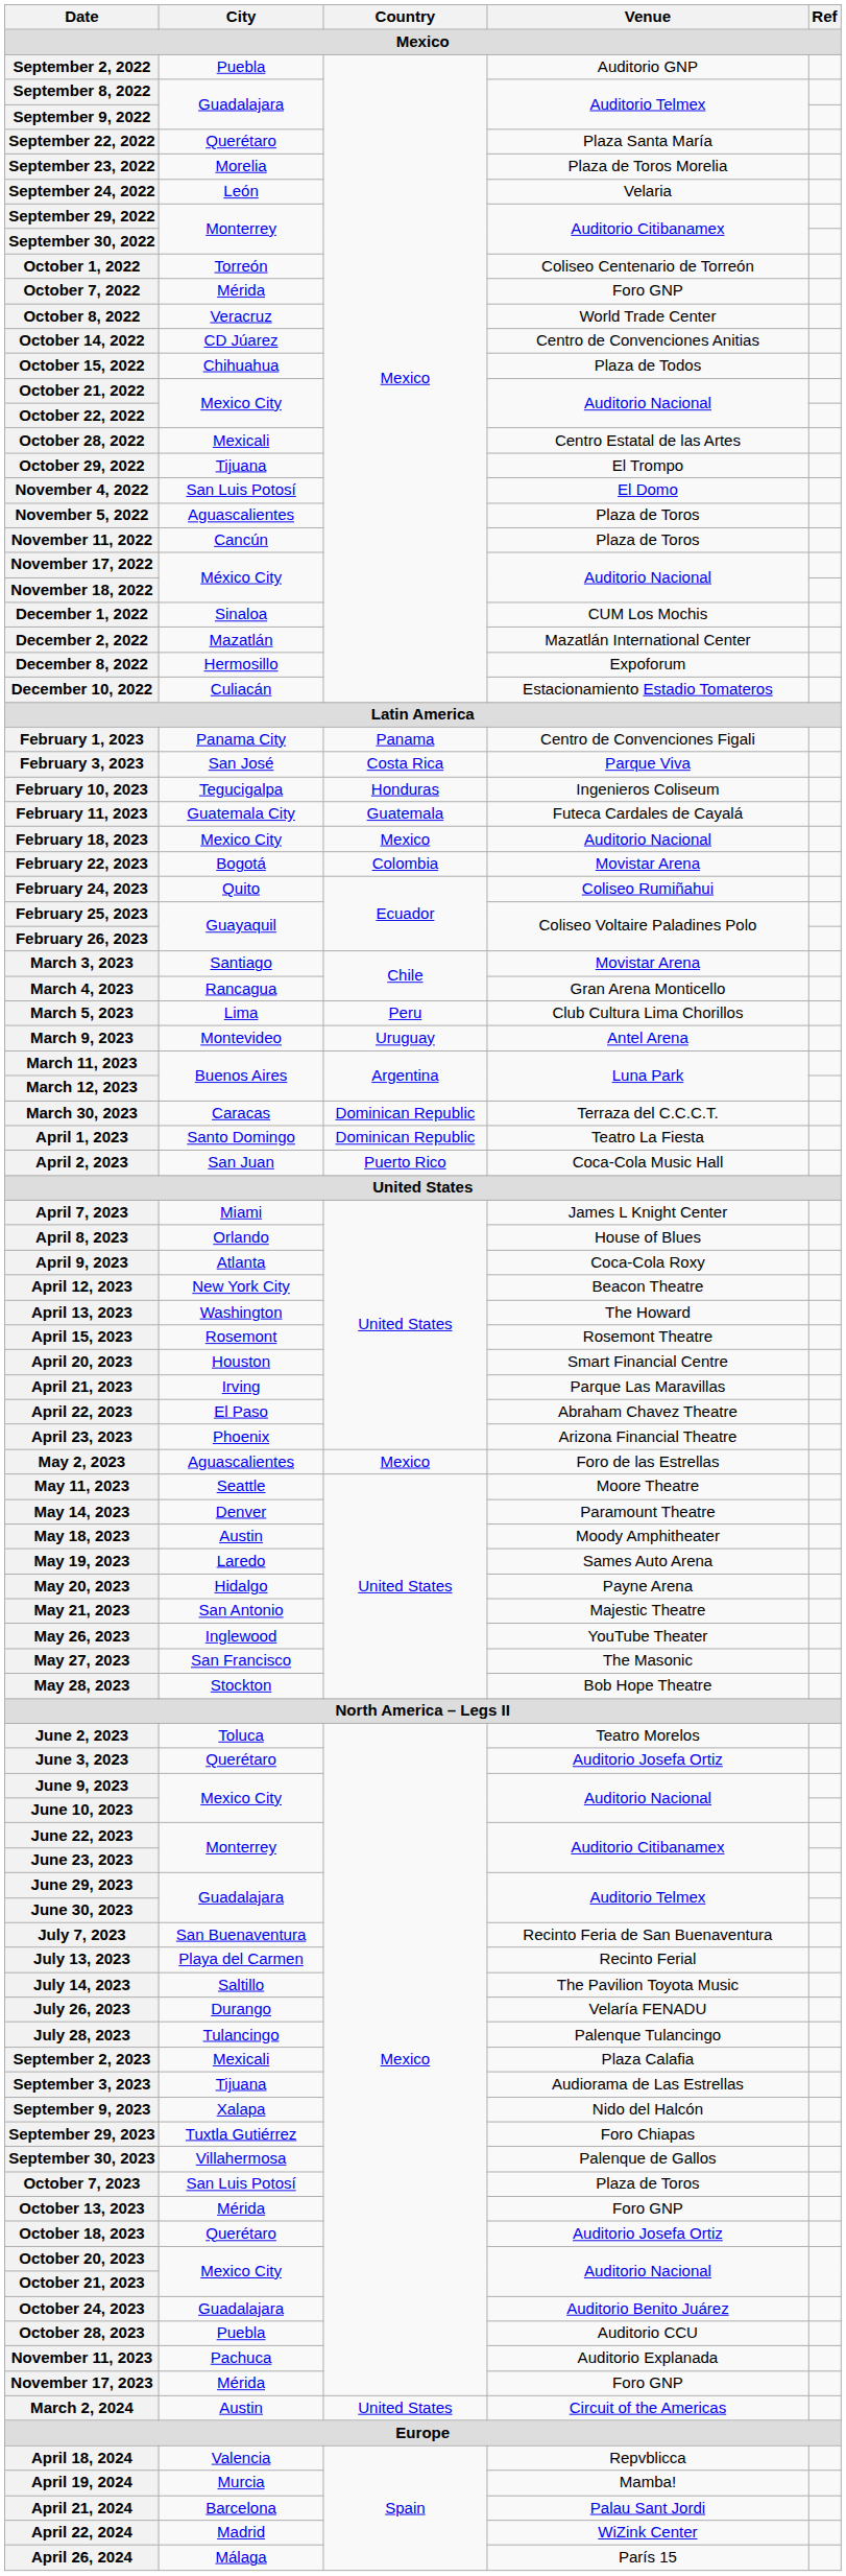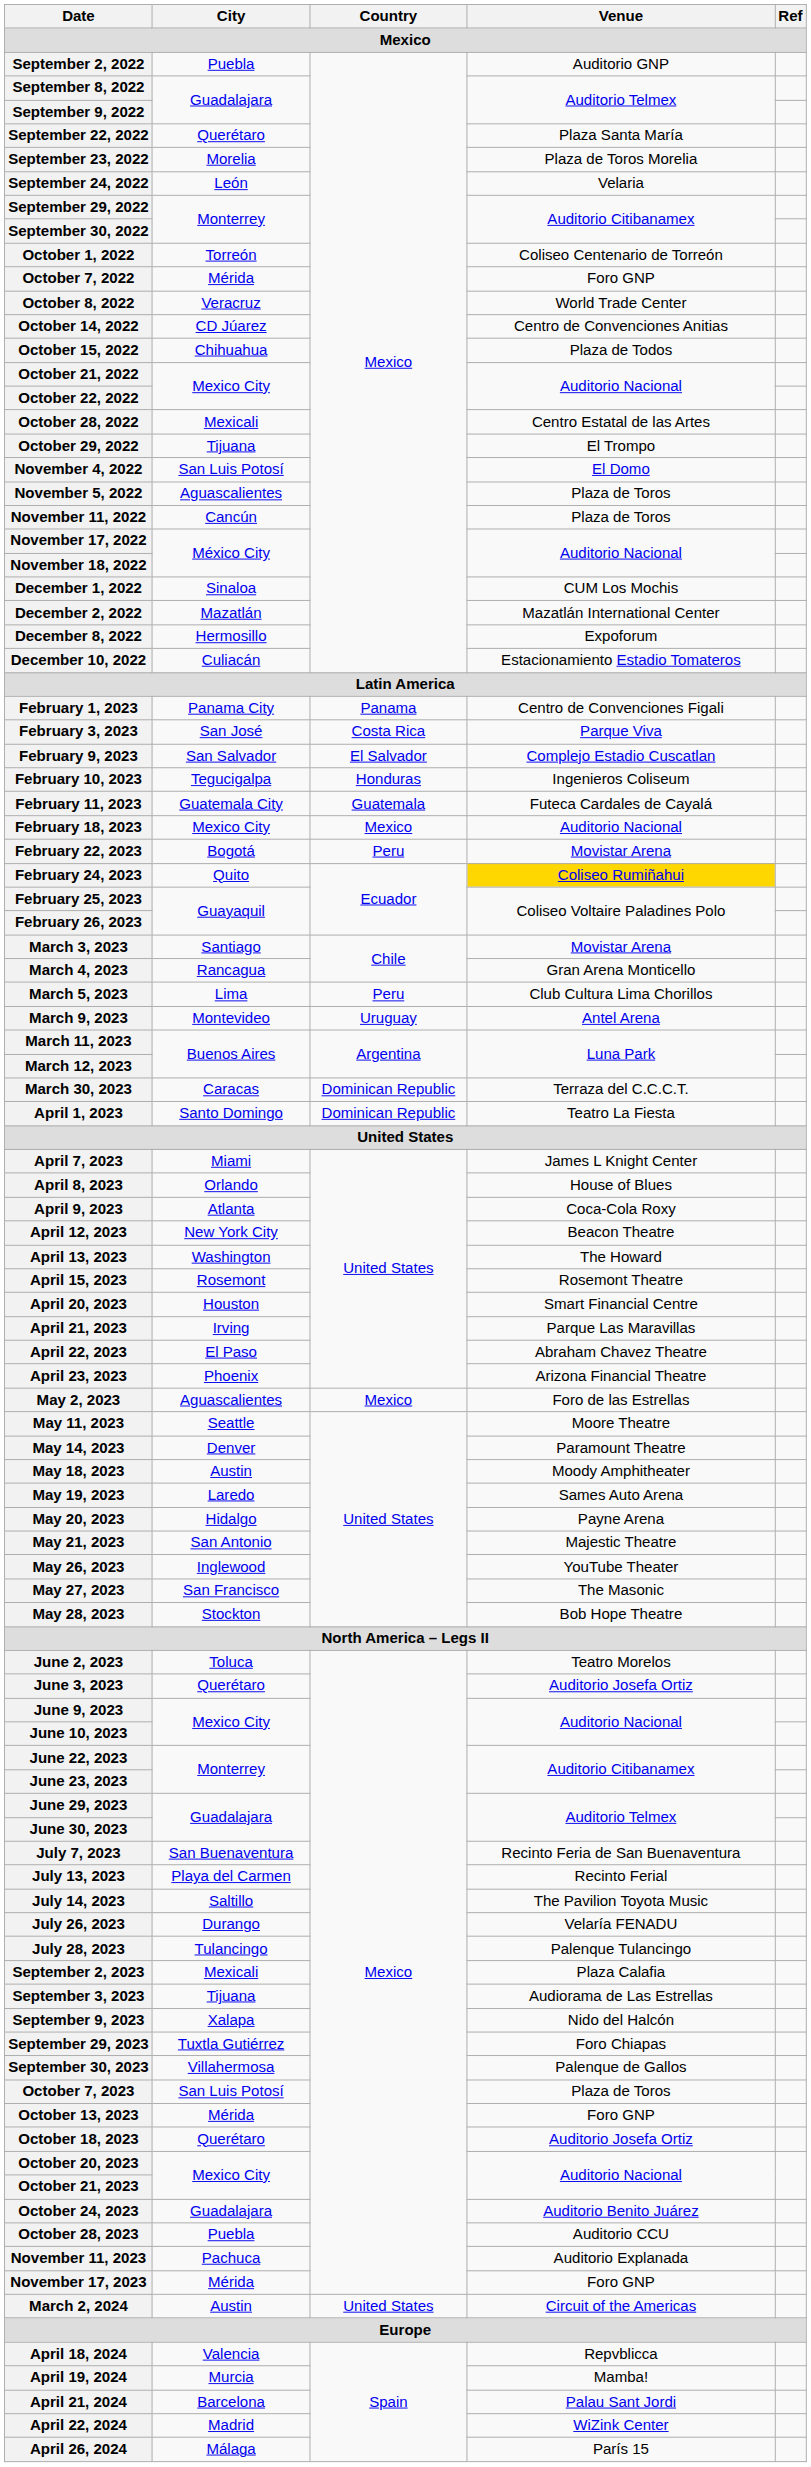 <table class="wikitable plainrowheaders" style="text-align:center;">
 <tr>
 <th width="150">Date</th>
 <th width="160">City</th>
 <th width="160">Country</th>
 <th width="320">Venue</th>
 <th>Ref</th>
 </tr>
 <tr bgcolor="#D8BFD8" style="background:#ddd;">
 <td colspan="5"><strong>Mexico</strong></td>
 </tr>
 <tr>
 <th scope="row" style="text-align:center;">September 2, 2022</th>
 <td><a href='#'>Puebla</a></td>
 <td rowspan="26"><a href='#'>Mexico</a></td>
 <td>Auditorio GNP</td>
 <td></td>
 </tr>
 <tr>
 <th scope="row" style="text-align:center;">September 8, 2022</th>
 <td rowspan="2"><a href='#'>Guadalajara</a></td>
 <td rowspan="2"><a href='#'>Auditorio Telmex</a></td>
 <td></td>
 </tr>
 <tr>
 <th scope="row" style="text-align:center;">September 9, 2022</th>
 <td></td>
 </tr>
 <tr>
 <th scope="row" style="text-align:center;">September 22, 2022</th>
 <td><a href='#'>Querétaro</a></td>
 <td>Plaza Santa María</td>
 <td></td>
 </tr>
 <tr>
 <th scope="row" style="text-align:center;">September 23, 2022</th>
 <td><a href='#'>Morelia</a></td>
 <td>Plaza de Toros Morelia</td>
 <td></td>
 </tr>
 <tr>
 <th scope="row" style="text-align:center;">September 24, 2022</th>
 <td><a href='#'>León</a></td>
 <td>Velaria</td>
 <td></td>
 </tr>
 <tr>
 <th scope="row" style="text-align:center;">September 29, 2022</th>
 <td rowspan="2"><a href='#'>Monterrey</a></td>
 <td rowspan="2"><a href='#'>Auditorio Citibanamex</a></td>
 <td></td>
 </tr>
 <tr>
 <th scope="row" style="text-align:center;">September 30, 2022</th>
 <td></td>
 </tr>
 <tr>
 <th scope="row" style="text-align:center;">October 1, 2022</th>
 <td><a href='#'>Torreón</a></td>
 <td>Coliseo Centenario de Torreón</td>
 <td></td>
 </tr>
 <tr>
 <th scope="row" style="text-align:center;">October 7, 2022</th>
 <td><a href='#'>Mérida</a></td>
 <td>Foro GNP</td>
 <td></td>
 </tr>
 <tr>
 <th scope="row" style="text-align:center;">October 8, 2022</th>
 <td><a href='#'>Veracruz</a></td>
 <td>World Trade Center</td>
 <td></td>
 </tr>
 <tr>
 <th scope="row" style="text-align:center;">October 14, 2022</th>
 <td><a href='#'>CD Júarez</a></td>
 <td>Centro de Convenciones Anitias</td>
 <td></td>
 </tr>
 <tr>
 <th scope="row" style="text-align:center;">October 15, 2022</th>
 <td><a href='#'>Chihuahua</a></td>
 <td>Plaza de Todos</td>
 <td></td>
 </tr>
 <tr>
 <th scope="row" style="text-align:center;">October 21, 2022</th>
 <td rowspan="2"><a href='#'>Mexico City</a></td>
 <td rowspan="2"><a href='#'>Auditorio Nacional</a></td>
 <td></td>
 </tr>
 <tr>
 <th scope="row" style="text-align:center;">October 22, 2022</th>
 <td></td>
 </tr>
 <tr>
 <th scope="row" style="text-align:center;">October 28, 2022</th>
 <td><a href='#'>Mexicali</a></td>
 <td>Centro Estatal de las Artes</td>
 <td></td>
 </tr>
 <tr>
 <th scope="row" style="text-align:center;">October 29, 2022</th>
 <td><a href='#'>Tijuana</a></td>
 <td>El Trompo</td>
 <td></td>
 </tr>
 <tr>
 <th scope="row" style="text-align:center;">November 4, 2022</th>
 <td><a href='#'>San Luis Potosí</a></td>
 <td><a href='#'>El Domo</a></td>
 <td></td>
 </tr>
 <tr>
 <th scope="row" style="text-align:center;">November 5, 2022</th>
 <td><a href='#'>Aguascalientes</a></td>
 <td>Plaza de Toros</td>
 <td></td>
 </tr>
 <tr>
 <th scope="row" style="text-align:center;">November 11, 2022</th>
 <td><a href='#'>Cancún</a></td>
 <td>Plaza de Toros</td>
 <td></td>
 </tr>
 <tr>
 <th scope="row" style="text-align:center;">November 17, 2022</th>
 <td rowspan="2"><a href='#'>México City</a></td>
 <td rowspan="2"><a href='#'>Auditorio Nacional</a></td>
 <td></td>
 </tr>
 <tr>
 <th scope="row" style="text-align:center;">November 18, 2022</th>
 <td></td>
 </tr>
 <tr>
 <th scope="row" style="text-align:center;">December 1, 2022</th>
 <td><a href='#'>Sinaloa</a></td>
 <td>CUM Los Mochis</td>
 <td></td>
 </tr>
 <tr>
 <th scope="row" style="text-align:center;">December 2, 2022</th>
 <td><a href='#'>Mazatlán</a></td>
 <td>Mazatlán International Center</td>
 <td></td>
 </tr>
 <tr>
 <th scope="row" style="text-align:center;">December 8, 2022</th>
 <td><a href='#'>Hermosillo</a></td>
 <td>Expoforum</td>
 <td></td>
 </tr>
 <tr>
 <th scope="row" style="text-align:center;">December 10, 2022</th>
 <td><a href='#'>Culiacán</a></td>
 <td>Estacionamiento <a href='#'>Estadio Tomateros</a></td>
 <td></td>
 </tr>
 <tr bgcolor="#D8BFD8" style="background:#ddd;">
 <td colspan="5"><strong>Latin America</strong></td>
 </tr>
 <tr>
 <th scope="row" style="text-align:center;">February 1, 2023</th>
 <td><a href='#'>Panama City</a></td>
 <td><a href='#'>Panama</a></td>
 <td>Centro de Convenciones Figali</td>
 <td></td>
 </tr>
 <tr>
 <th scope="row" style="text-align:center;">February 3, 2023</th>
 <td><a href='#'>San José</a></td>
 <td><a href='#'>Costa Rica</a></td>
 <td><a href='#'>Parque Viva</a></td>
 <td></td>
 </tr>
 <tr>
+<th scope="row" style="text-align:center;">February 9, 2023</th>
+<td><a href='#'>San Salvador</a></td>
+<td><a href='#'>El Salvador</a></td>
+<td><a href='#'>Complejo Estadio Cuscatlan</a></td>
+<td></td>
+</tr>
+<tr>
 <th scope="row" style="text-align:center;">February 10, 2023</th>
 <td><a href='#'>Tegucigalpa</a></td>
 <td><a href='#'>Honduras</a></td>
 <td>Ingenieros Coliseum</td>
 <td></td>
 </tr>
 <tr>
 <th scope="row" style="text-align:center;">February 11, 2023</th>
 <td><a href='#'>Guatemala City</a></td>
 <td><a href='#'>Guatemala</a></td>
 <td>Futeca Cardales de Cayalá</td>
 <td></td>
 </tr>
 <tr>
 <th scope="row" style="text-align:center;">February 18, 2023</th>
 <td><a href='#'>Mexico City</a></td>
 <td><a href='#'>Mexico</a></td>
 <td><a href='#'>Auditorio Nacional</a></td>
 <td></td>
 </tr>
 <tr>
 <th scope="row" style="text-align:center;">February 22, 2023</th>
 <td><a href='#'>Bogotá</a></td>
-<td><a href='#'>Colombia</a></td>
+<td><a href='#'>Peru</a></td>
 <td><a href='#'>Movistar Arena</a></td>
 <td></td>
 </tr>
 <tr>
 <th scope="row" style="text-align:center;">February 24, 2023</th>
 <td><a href='#'>Quito</a></td>
 <td rowspan="3"><a href='#'>Ecuador</a></td>
-<td><a href='#'>Coliseo Rumiñahui</a></td>
+<td style="background: gold;"><a href='#'>Coliseo Rumiñahui</a></td>
 <td></td>
 </tr>
 <tr>
 <th scope="row" style="text-align:center;">February 25, 2023</th>
 <td rowspan="2"><a href='#'>Guayaquil</a></td>
 <td rowspan="2">Coliseo Voltaire Paladines Polo</td>
 <td></td>
 </tr>
 <tr>
 <th scope="row" style="text-align:center;">February 26, 2023</th>
 <td></td>
 </tr>
 <tr>
 <th scope="row" style="text-align:center;">March 3, 2023</th>
 <td><a href='#'>Santiago</a></td>
 <td rowspan="2"><a href='#'>Chile</a></td>
 <td><a href='#'>Movistar Arena</a></td>
 <td></td>
 </tr>
 <tr>
 <th scope="row" style="text-align:center;">March 4, 2023</th>
 <td><a href='#'>Rancagua</a></td>
 <td>Gran Arena Monticello</td>
 <td></td>
 </tr>
 <tr>
 <th scope="row" style="text-align:center;">March 5, 2023</th>
 <td><a href='#'>Lima</a></td>
 <td><a href='#'>Peru</a></td>
 <td>Club Cultura Lima Chorillos</td>
 <td></td>
 </tr>
 <tr>
 <th scope="row" style="text-align:center;">March 9, 2023</th>
 <td><a href='#'>Montevideo</a></td>
 <td><a href='#'>Uruguay</a></td>
 <td><a href='#'>Antel Arena</a></td>
 <td></td>
 </tr>
 <tr>
 <th scope="row" style="text-align:center;">March 11, 2023</th>
 <td rowspan="2"><a href='#'>Buenos Aires</a></td>
 <td rowspan="2"><a href='#'>Argentina</a></td>
 <td rowspan="2"><a href='#'>Luna Park</a></td>
 <td></td>
 </tr>
 <tr>
 <th scope="row" style="text-align:center;">March 12, 2023</th>
 <td></td>
 </tr>
 <tr>
 <th scope="row" style="text-align:center;">March 30, 2023</th>
 <td><a href='#'>Caracas</a></td>
 <td><a href='#'>Dominican Republic</a></td>
 <td>Terraza del C.C.C.T.</td>
 <td></td>
 </tr>
 <tr>
 <th scope="row" style="text-align:center;">April 1, 2023</th>
 <td><a href='#'>Santo Domingo</a></td>
 <td><a href='#'>Dominican Republic</a></td>
 <td>Teatro La Fiesta</td>
-<td></td>
-</tr>
-<tr>
-<th scope="row" style="text-align:center;">April 2, 2023</th>
-<td><a href='#'>San Juan</a></td>
-<td><a href='#'>Puerto Rico</a></td>
-<td>Coca-Cola Music Hall</td>
 <td></td>
 </tr>
 <tr bgcolor="#D8BFD8" style="background:#ddd;">
 <td colspan="5"><strong>United States</strong></td>
 </tr>
 <tr>
 <th scope="row" style="text-align:center;">April 7, 2023</th>
 <td><a href='#'>Miami</a></td>
 <td rowspan="10"><a href='#'>United States</a></td>
 <td>James L Knight Center</td>
 <td></td>
 </tr>
 <tr>
 <th scope="row" style="text-align:center;">April 8, 2023</th>
 <td><a href='#'>Orlando</a></td>
 <td>House of Blues</td>
 <td></td>
 </tr>
 <tr>
 <th scope="row" style="text-align:center;">April 9, 2023</th>
 <td><a href='#'>Atlanta</a></td>
 <td>Coca-Cola Roxy</td>
 <td></td>
 </tr>
 <tr>
 <th scope="row" style="text-align:center;">April 12, 2023</th>
 <td><a href='#'>New York City</a></td>
 <td>Beacon Theatre</td>
 <td></td>
 </tr>
 <tr>
 <th scope="row" style="text-align:center;">April 13, 2023</th>
 <td><a href='#'>Washington</a></td>
 <td>The Howard</td>
 <td></td>
 </tr>
 <tr>
 <th scope="row" style="text-align:center;">April 15, 2023</th>
 <td><a href='#'>Rosemont</a></td>
 <td>Rosemont Theatre</td>
 <td></td>
 </tr>
 <tr>
 <th scope="row" style="text-align:center;">April 20, 2023</th>
 <td><a href='#'>Houston</a></td>
 <td>Smart Financial Centre</td>
 <td></td>
 </tr>
 <tr>
 <th scope="row" style="text-align:center;">April 21, 2023</th>
 <td><a href='#'>Irving</a></td>
 <td>Parque Las Maravillas</td>
 <td></td>
 </tr>
 <tr>
 <th scope="row" style="text-align:center;">April 22, 2023</th>
 <td><a href='#'>El Paso</a></td>
 <td>Abraham Chavez Theatre</td>
 <td></td>
 </tr>
 <tr>
 <th scope="row" style="text-align:center;">April 23, 2023</th>
 <td><a href='#'>Phoenix</a></td>
 <td>Arizona Financial Theatre</td>
 <td></td>
 </tr>
 <tr>
 <th scope="row" style="text-align:center;">May 2, 2023</th>
 <td><a href='#'>Aguascalientes</a></td>
 <td><a href='#'>Mexico</a></td>
 <td>Foro de las Estrellas</td>
 <td></td>
 </tr>
 <tr>
 <th scope="row" style="text-align:center;">May 11, 2023</th>
 <td><a href='#'>Seattle</a></td>
 <td rowspan="9"><a href='#'>United States</a></td>
 <td>Moore Theatre</td>
 <td></td>
 </tr>
 <tr>
 <th scope="row" style="text-align:center;">May 14, 2023</th>
 <td><a href='#'>Denver</a></td>
 <td>Paramount Theatre</td>
 <td></td>
 </tr>
 <tr>
 <th scope="row" style="text-align:center;">May 18, 2023</th>
 <td><a href='#'>Austin</a></td>
 <td>Moody Amphitheater</td>
 <td></td>
 </tr>
 <tr>
 <th scope="row" style="text-align:center;">May 19, 2023</th>
 <td><a href='#'>Laredo</a></td>
 <td>Sames Auto Arena</td>
 <td></td>
 </tr>
 <tr>
 <th scope="row" style="text-align:center;">May 20, 2023</th>
 <td><a href='#'>Hidalgo</a></td>
 <td>Payne Arena</td>
 <td></td>
 </tr>
 <tr>
 <th scope="row" style="text-align:center;">May 21, 2023</th>
 <td><a href='#'>San Antonio</a></td>
 <td>Majestic Theatre</td>
 <td></td>
 </tr>
 <tr>
 <th scope="row" style="text-align:center;">May 26, 2023</th>
 <td><a href='#'>Inglewood</a></td>
 <td>YouTube Theater</td>
 <td></td>
 </tr>
 <tr>
 <th scope="row" style="text-align:center;">May 27, 2023</th>
 <td><a href='#'>San Francisco</a></td>
 <td>The Masonic</td>
 <td></td>
 </tr>
 <tr>
 <th scope="row" style="text-align:center;">May 28, 2023</th>
 <td><a href='#'>Stockton</a></td>
 <td>Bob Hope Theatre</td>
 <td></td>
 </tr>
 <tr bgcolor="#D8BFD8" style="background:#ddd;">
 <td colspan="5"><strong>North America – Legs II</strong></td>
 </tr>
 <tr>
 <th scope="row" style="text-align:center;">June 2, 2023</th>
 <td><a href='#'>Toluca</a></td>
 <td rowspan="27"><a href='#'>Mexico</a></td>
 <td>Teatro Morelos</td>
 <td></td>
 </tr>
 <tr>
 <th scope="row" style="text-align:center;">June 3, 2023</th>
 <td><a href='#'>Querétaro</a></td>
 <td><a href='#'>Auditorio Josefa Ortiz</a></td>
 <td></td>
 </tr>
 <tr>
 <th scope="row" style="text-align:center;">June 9, 2023</th>
 <td rowspan="2"><a href='#'>Mexico City</a></td>
 <td rowspan="2"><a href='#'>Auditorio Nacional</a></td>
 <td></td>
 </tr>
 <tr>
 <th scope="row" style="text-align:center;">June 10, 2023</th>
 <td></td>
 </tr>
 <tr>
 <th scope="row" style="text-align:center;">June 22, 2023</th>
 <td rowspan="2"><a href='#'>Monterrey</a></td>
 <td rowspan="2"><a href='#'>Auditorio Citibanamex</a></td>
 <td></td>
 </tr>
 <tr>
 <th scope="row" style="text-align:center;">June 23, 2023</th>
 <td></td>
 </tr>
 <tr>
 <th scope="row" style="text-align:center;">June 29, 2023</th>
 <td rowspan="2"><a href='#'>Guadalajara</a></td>
 <td rowspan="2"><a href='#'>Auditorio Telmex</a></td>
 <td></td>
 </tr>
 <tr>
 <th scope="row" style="text-align:center;">June 30, 2023</th>
 <td></td>
 </tr>
 <tr>
 <th scope="row" style="text-align:center;">July 7, 2023</th>
 <td><a href='#'>San Buenaventura</a></td>
 <td>Recinto Feria de San Buenaventura</td>
 <td></td>
 </tr>
 <tr>
 <th scope="row" style="text-align:center;">July 13, 2023</th>
 <td><a href='#'>Playa del Carmen</a></td>
 <td>Recinto Ferial</td>
 <td></td>
 </tr>
 <tr>
 <th scope="row" style="text-align:center;">July 14, 2023</th>
 <td><a href='#'>Saltillo</a></td>
 <td>The Pavilion Toyota Music</td>
 <td></td>
 </tr>
 <tr>
 <th scope="row" style="text-align:center;">July 26, 2023</th>
 <td><a href='#'>Durango</a></td>
 <td>Velaría FENADU</td>
 <td></td>
 </tr>
 <tr>
 <th scope="row" style="text-align:center;">July 28, 2023</th>
 <td><a href='#'>Tulancingo</a></td>
 <td>Palenque Tulancingo</td>
 <td></td>
 </tr>
 <tr>
 <th scope="row" style="text-align:center;">September 2, 2023</th>
 <td><a href='#'>Mexicali</a></td>
 <td>Plaza Calafia</td>
 <td></td>
 </tr>
 <tr>
 <th scope="row" style="text-align:center;">September 3, 2023</th>
 <td><a href='#'>Tijuana</a></td>
 <td>Audiorama de Las Estrellas</td>
 <td></td>
 </tr>
 <tr>
 <th scope="row" style="text-align:center;">September 9, 2023</th>
 <td><a href='#'>Xalapa</a></td>
 <td>Nido del Halcón</td>
 <td></td>
 </tr>
 <tr>
 <th scope="row" style="text-align:center;">September 29, 2023</th>
 <td><a href='#'>Tuxtla Gutiérrez</a></td>
 <td>Foro Chiapas</td>
 <td></td>
 </tr>
 <tr>
 <th scope="row" style="text-align:center;">September 30, 2023</th>
 <td><a href='#'>Villahermosa</a></td>
 <td>Palenque de Gallos</td>
 <td></td>
 </tr>
 <tr>
 <th scope="row" style="text-align:center;">October 7, 2023</th>
 <td><a href='#'>San Luis Potosí</a></td>
 <td>Plaza de Toros</td>
 <td></td>
 </tr>
 <tr>
 <th scope="row" style="text-align:center;">October 13, 2023</th>
 <td><a href='#'>Mérida</a></td>
 <td>Foro GNP</td>
 <td></td>
 </tr>
 <tr>
 <th scope="row" style="text-align:center;">October 18, 2023</th>
 <td><a href='#'>Querétaro</a></td>
 <td><a href='#'>Auditorio Josefa Ortiz</a></td>
 <td></td>
 </tr>
 <tr>
 <th scope="row" style="text-align:center;">October 20, 2023</th>
 <td rowspan="2"><a href='#'>Mexico City</a></td>
 <td rowspan="2"><a href='#'>Auditorio Nacional</a></td>
 <td rowspan="2"></td>
 </tr>
 <tr>
 <th scope="row" style="text-align:center;">October 21, 2023</th>
 </tr>
 <tr>
 <th scope="row" style="text-align:center;">October 24, 2023</th>
 <td><a href='#'>Guadalajara</a></td>
 <td><a href='#'>Auditorio Benito Juárez</a></td>
 <td></td>
 </tr>
 <tr>
 <th scope="row" style="text-align:center;">October 28, 2023</th>
 <td><a href='#'>Puebla</a></td>
 <td>Auditorio CCU</td>
 <td></td>
 </tr>
 <tr>
 <th scope="row" style="text-align:center;">November 11, 2023</th>
 <td><a href='#'>Pachuca</a></td>
 <td>Auditorio Explanada</td>
 <td></td>
 </tr>
 <tr>
 <th scope="row" style="text-align:center;">November 17, 2023</th>
 <td><a href='#'>Mérida</a></td>
 <td>Foro GNP</td>
 <td></td>
 </tr>
 <tr>
 <th scope="row" style="text-align:center;">March 2, 2024</th>
 <td><a href='#'>Austin</a></td>
 <td><a href='#'>United States</a></td>
 <td><a href='#'>Circuit of the Americas</a></td>
 <td></td>
 </tr>
 <tr bgcolor="#D8BFD8" style="background:#ddd;">
 <td colspan="5"><strong>Europe</strong></td>
 </tr>
 <tr>
 <th scope="row" style="text-align:center;">April 18, 2024</th>
 <td><a href='#'>Valencia</a></td>
 <td rowspan="5"><a href='#'>Spain</a></td>
 <td>Repvblicca</td>
 <td></td>
 </tr>
 <tr>
 <th scope="row" style="text-align:center;">April 19, 2024</th>
 <td><a href='#'>Murcia</a></td>
 <td>Mamba!</td>
 <td></td>
 </tr>
 <tr>
 <th scope="row" style="text-align:center;">April 21, 2024</th>
 <td><a href='#'>Barcelona</a></td>
 <td><a href='#'>Palau Sant Jordi</a></td>
 <td></td>
 </tr>
 <tr>
 <th scope="row" style="text-align:center;">April 22, 2024</th>
 <td><a href='#'>Madrid</a></td>
 <td><a href='#'>WiZink Center</a></td>
 <td></td>
 </tr>
 <tr>
 <th scope="row" style="text-align:center;">April 26, 2024</th>
 <td><a href='#'>Málaga</a></td>
 <td>París 15</td>
 <td></td>
 </tr>
 </table>
